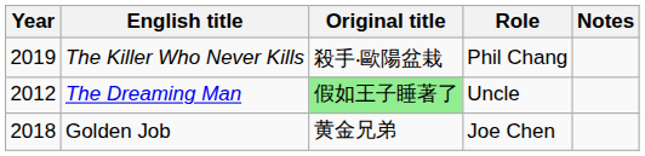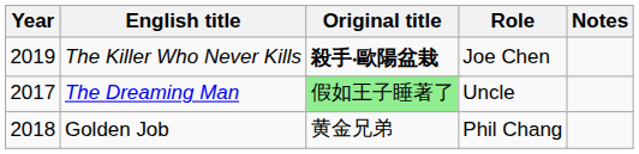 <table class="wikitable sortable">
 <tr>
 <th>Year</th>
 <th>English title</th>
 <th>Original title</th>
 <th>Role</th>
 <th class="unsortable">Notes</th>
 </tr>
 <tr>
 <td>2019</td>
 <td><em>The Killer Who Never Kills</em></td>
-<td>殺手‧歐陽盆栽</td>
-<td>Phil Chang</td>
+<td><strong>殺手‧歐陽盆栽</strong></td>
+<td>Joe Chen</td>
 <td></td>
 </tr>
 <tr>
-<td>2012</td>
+<td>2017</td>
 <td><em><a href='#'>The Dreaming Man</a></em></td>
 <td style="background: lightgreen;">假如王子睡著了</td>
 <td>Uncle</td>
 <td></td>
 </tr>
 <tr>
 <td>2018</td>
 <td>Golden Job</td>
 <td>黄金兄弟</td>
-<td>Joe Chen</td>
+<td>Phil Chang</td>
 <td></td>
 </tr>
 </table>
